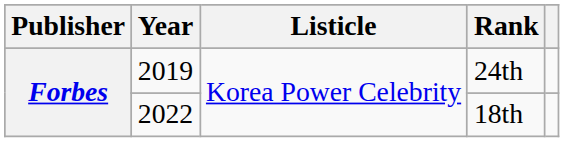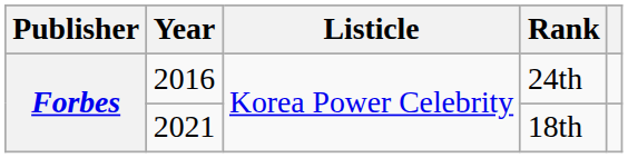 <table class="wikitable plainrowheaders sortable" style="margin-right: 0;">
 <tr>
 <th scope="col">Publisher</th>
 <th scope="col">Year</th>
 <th scope="col">Listicle</th>
 <th scope="col">Rank</th>
 <th scope="col" class="unsortable"></th>
 </tr>
 <tr>
 <th scope="row" rowspan="2"><em><a href='#'>Forbes</a></em></th>
-<td>2019</td>
+<td>2016</td>
 <td rowspan="2"><a href='#'>Korea Power Celebrity</a></td>
 <td>24th</td>
 <td></td>
 </tr>
 <tr>
-<td>2022</td>
+<td>2021</td>
 <td>18th</td>
 <td></td>
 </tr>
 </table>
